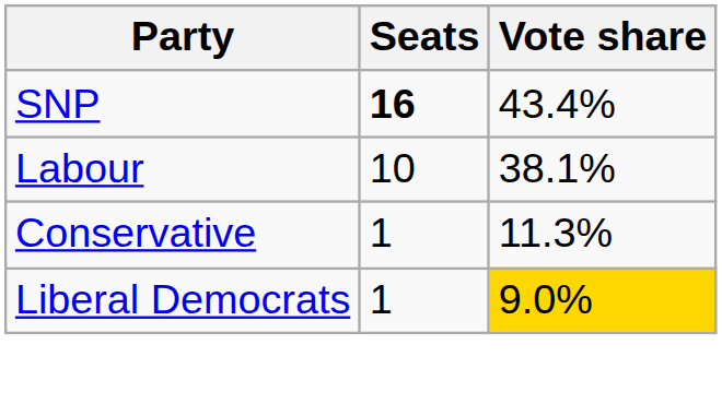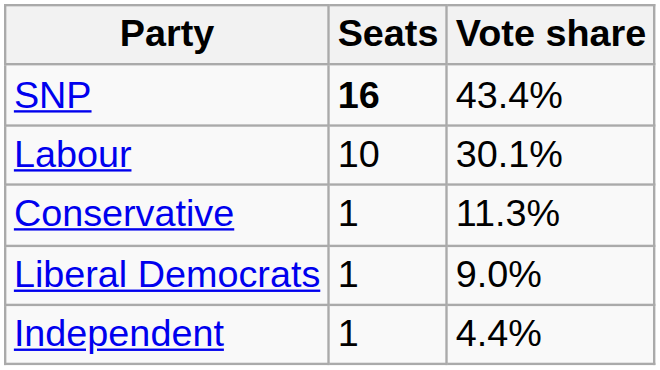 <table class="wikitable">
 <tr>
 <th>Party</th>
 <th>Seats</th>
 <th>Vote share</th>
 </tr>
 <tr>
 <td><a href='#'>SNP</a></td>
 <td><strong>16</strong></td>
 <td>43.4%</td>
 </tr>
 <tr>
 <td><a href='#'>Labour</a></td>
 <td>10</td>
-<td>38.1%</td>
+<td>30.1%</td>
 </tr>
 <tr>
 <td><a href='#'>Conservative</a></td>
 <td>1</td>
 <td>11.3%</td>
 </tr>
 <tr>
 <td><a href='#'>Liberal Democrats</a></td>
 <td>1</td>
-<td style="background: gold;">9.0%</td>
+<td>9.0%</td>
+</tr>
+<tr>
+<td><a href='#'>Independent</a></td>
+<td>1</td>
+<td>4.4%</td>
 </tr>
 </table>
